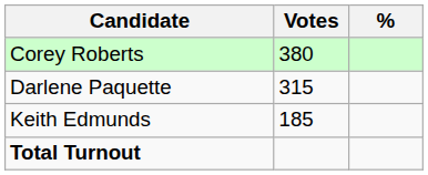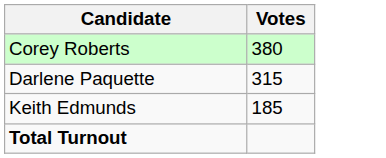 <table class="wikitable">
 <tr>
 <th bgcolor="#DDDDFF" width="200px">Candidate</th>
 <th bgcolor="#DDDDFF" width="50px">Votes</th>
-<th bgcolor="#DDDDFF" width="50px">%</th>
 </tr>
 <tr style="text-align:left; background:#cfc;">
 <td>Corey Roberts</td>
 <td>380</td>
-<td></td>
 </tr>
 <tr>
 <td>Darlene Paquette</td>
 <td>315</td>
-<td></td>
 </tr>
 <tr>
 <td>Keith Edmunds</td>
 <td>185</td>
-<td></td>
 </tr>
 <tr>
 <td><strong>Total Turnout</strong></td>
 <td><strong> </strong></td>
-<td><strong> </strong></td>
 </tr>
 </table>
